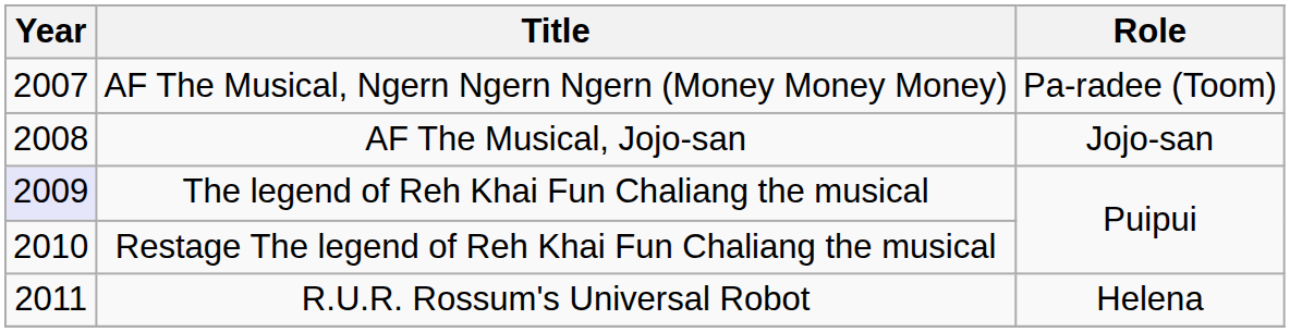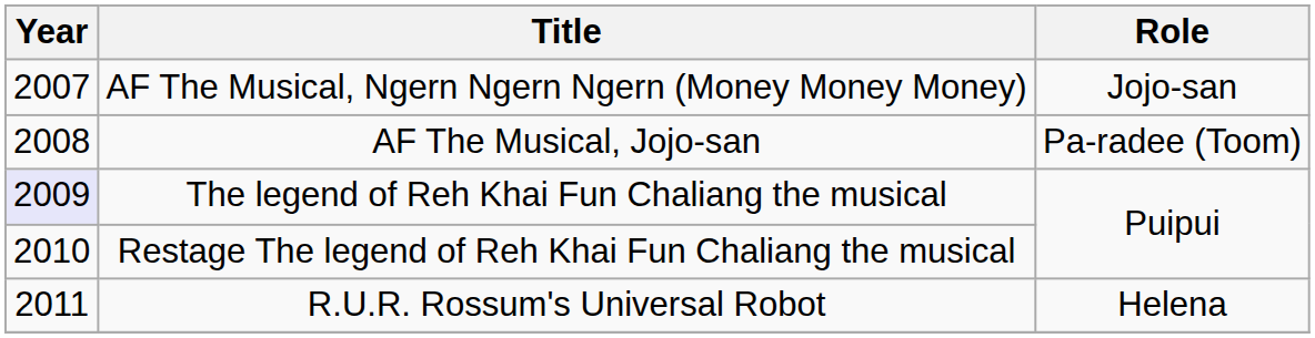 <table class="wikitable sortable">
 <tr>
 <th>Year</th>
 <th>Title</th>
 <th>Role</th>
 </tr>
 <tr>
 <td align = "center">2007</td>
 <td align = "center">AF The Musical, Ngern Ngern Ngern (Money Money Money)</td>
-<td align = "center">Pa-radee (Toom)</td>
+<td align = "center">Jojo-san</td>
 </tr>
 <tr>
 <td align = "center">2008</td>
 <td align = "center">AF The Musical, Jojo-san</td>
-<td align = "center">Jojo-san</td>
+<td align = "center">Pa-radee (Toom)</td>
 </tr>
 <tr>
 <td align = "center" style="background: lavender;">2009</td>
 <td align = "center">The legend of Reh Khai Fun Chaliang the musical</td>
 <td rowspan = "2" align = "center">Puipui</td>
 </tr>
 <tr>
 <td align = "center">2010</td>
 <td align = "center">Restage The legend of Reh Khai Fun Chaliang the musical</td>
 </tr>
 <tr>
 <td align = "center">2011</td>
 <td align = "center">R.U.R. Rossum's Universal Robot</td>
 <td align = "center">Helena</td>
 </tr>
 <tr>
 </tr>
 </table>
